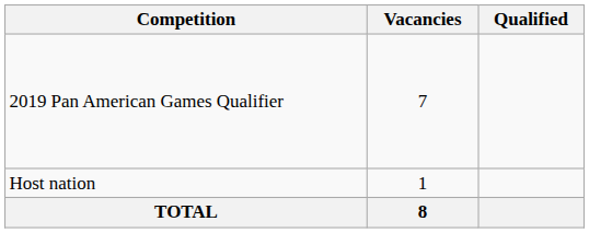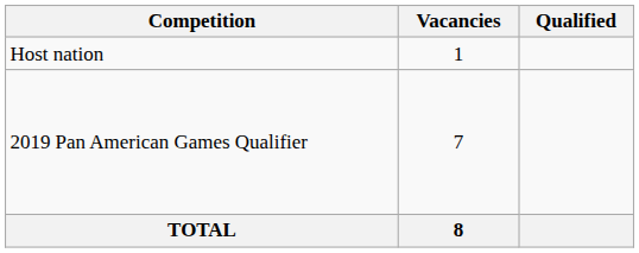 <table class = "wikitable" width=500>
 <tr>
 <th>Competition</th>
 <th>Vacancies</th>
 <th>Qualified</th>
 </tr>
 <tr>
+<td>Host nation</td>
+<td align="center">1</td>
+<td></td>
+</tr>
+<tr>
 <td>2019 Pan American Games Qualifier</td>
 <td align="center">7</td>
 <td><br><br><br><br><br><br></td>
-</tr>
-<tr>
-<td>Host nation</td>
-<td align="center">1</td>
-<td></td>
 </tr>
 <tr>
 <th>TOTAL</th>
 <th>8</th>
 <th></th>
 </tr>
 </table>
